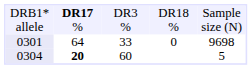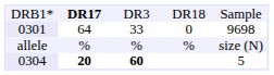 <table border="0" cellspacing="0" cellpadding="0" align="left" style="text-align:center; background:#ffffff; margin-right: 1em; border:2px #e0e0ff solid;">
 <tr style="background:#f0f0ff">
 <td style="width:60px">DRB1*</td>
 <td style="width:60px"><strong>DR17</strong></td>
 <td style="width:60px">DR3</td>
 <td style="width:60px">DR18</td>
 <td style="width:60px">Sample</td>
+</tr>
+<tr>
+<td style = "background:#e8e8f8">0301</td>
+<td>64</td>
+<td>33</td>
+<td>0</td>
+<td>9698</td>
 </tr>
 <tr style="background:#f0f0ff">
 <td>allele</td>
 <td>%</td>
 <td>%</td>
 <td>%</td>
 <td>size (N)</td>
 </tr>
 <tr>
-<td style = "background:#e8e8f8">0301</td>
-<td>64</td>
-<td>33</td>
-<td>0</td>
-<td>9698</td>
-</tr>
-<tr>
 <td style = "background:#e8e8f8">0304</td>
 <td><strong>20</strong></td>
-<td>60</td>
+<td><strong>60</strong></td>
 <td></td>
 <td>5</td>
 </tr>
 <tr>
 </tr>
 </table>
